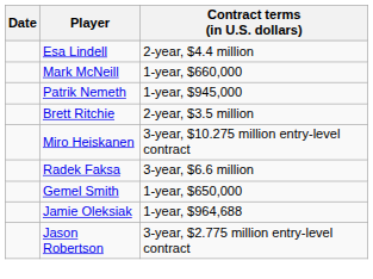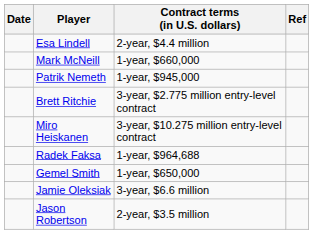 <table class="wikitable" style="width:50%;">
 <tr style="background:#ddd; text-align:center;">
 <th>Date</th>
 <th>Player</th>
 <th>Contract terms<br>(in U.S. dollars)</th>
+<th>Ref</th>
 </tr>
 <tr>
 <td></td>
 <td><a href='#'>Esa Lindell</a></td>
 <td>2-year, $4.4 million</td>
+<td></td>
 </tr>
 <tr>
 <td></td>
 <td><a href='#'>Mark McNeill</a></td>
 <td>1-year, $660,000</td>
+<td></td>
 </tr>
 <tr>
 <td></td>
 <td><a href='#'>Patrik Nemeth</a></td>
 <td>1-year, $945,000</td>
+<td></td>
 </tr>
 <tr>
 <td></td>
 <td><a href='#'>Brett Ritchie</a></td>
-<td>2-year, $3.5 million</td>
+<td>3-year, $2.775 million entry-level contract</td>
+<td></td>
 </tr>
 <tr>
 <td></td>
 <td><a href='#'>Miro Heiskanen</a></td>
 <td>3-year, $10.275 million entry-level contract</td>
+<td></td>
 </tr>
 <tr>
 <td></td>
 <td><a href='#'>Radek Faksa</a></td>
-<td>3-year, $6.6 million</td>
+<td>1-year, $964,688</td>
+<td></td>
 </tr>
 <tr>
 <td></td>
 <td><a href='#'>Gemel Smith</a></td>
 <td>1-year, $650,000</td>
+<td></td>
 </tr>
 <tr>
 <td></td>
 <td><a href='#'>Jamie Oleksiak</a></td>
-<td>1-year, $964,688</td>
+<td>3-year, $6.6 million</td>
+<td></td>
 </tr>
 <tr>
 <td></td>
 <td><a href='#'>Jason Robertson</a></td>
-<td>3-year, $2.775 million entry-level contract</td>
+<td>2-year, $3.5 million</td>
+<td></td>
 </tr>
 </table>
